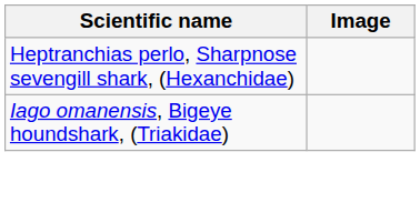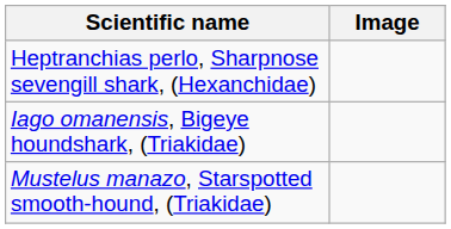 <table class="wikitable sortable plainrowheaders">
 <tr>
 <th scope="col" width="225">Scientific name</th>
 <th scope="col" class="unsortable" width="75">Image</th>
 </tr>
 <tr>
 <td><a href='#'>Heptranchias perlo</a>, <a href='#'>Sharpnose sevengill shark</a>, (<a href='#'>Hexanchidae</a>)</td>
 <td></td>
 </tr>
 <tr>
 <td><em><a href='#'>Iago omanensis</a></em>, <a href='#'>Bigeye houndshark</a>, (<a href='#'>Triakidae</a>)</td>
 <td></td>
 </tr>
+<tr>
+<td><em><a href='#'>Mustelus manazo</a></em>, <a href='#'>Starspotted smooth-hound</a>, (<a href='#'>Triakidae</a>)</td>
+<td></td>
+</tr>
 </table>
